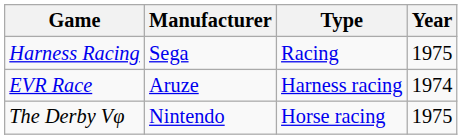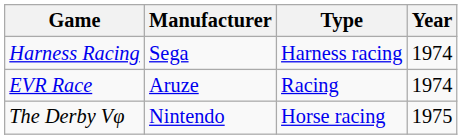 <table class="wikitable">
 <tr>
 <th>Game</th>
 <th>Manufacturer</th>
 <th>Type</th>
 <th>Year</th>
 </tr>
 <tr>
 <td><em><a href='#'>Harness Racing</a></em></td>
 <td><a href='#'>Sega</a></td>
-<td><a href='#'>Racing</a></td>
-<td>1975</td>
+<td><a href='#'>Harness racing</a></td>
+<td>1974</td>
 </tr>
 <tr>
 <td><em><a href='#'>EVR Race</a></em></td>
 <td><a href='#'>Aruze</a></td>
-<td><a href='#'>Harness racing</a></td>
+<td><a href='#'>Racing</a></td>
 <td>1974</td>
 </tr>
 <tr>
 <td><em>The Derby Vφ</em></td>
 <td><a href='#'>Nintendo</a></td>
 <td><a href='#'>Horse racing</a></td>
 <td>1975</td>
 </tr>
 </table>
